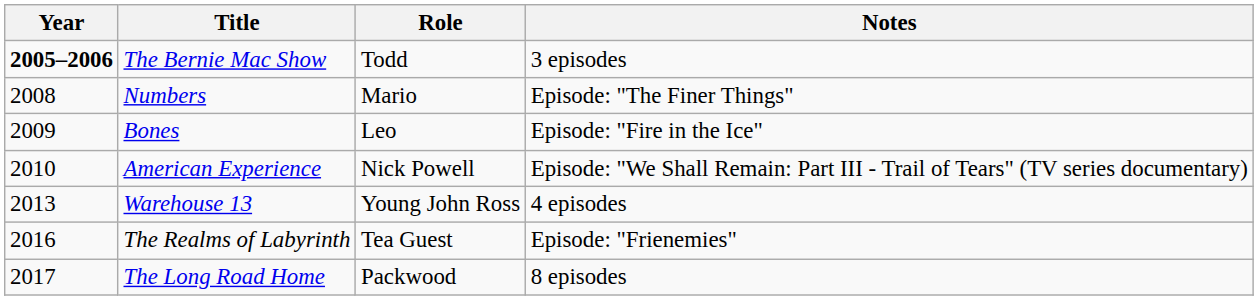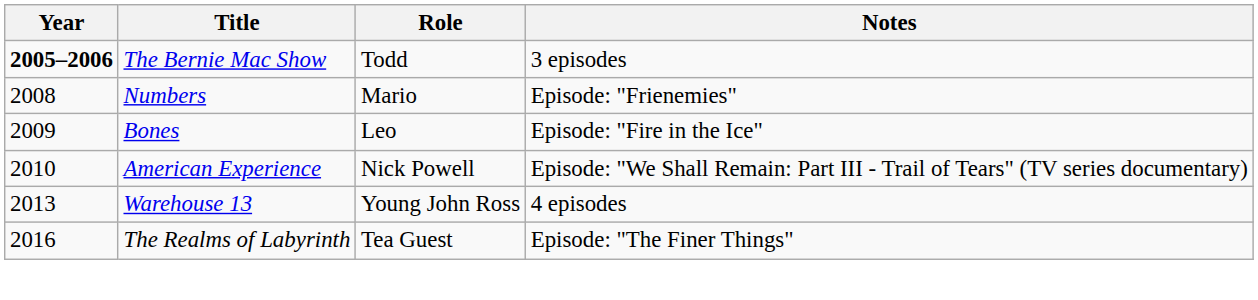 <table class="wikitable">
 <tr>
 <th>Year</th>
 <th>Title</th>
 <th>Role</th>
 <th>Notes</th>
 </tr>
 <tr>
 <td><strong>2005–2006</strong></td>
 <td><em><a href='#'>The Bernie Mac Show</a></em></td>
 <td>Todd</td>
 <td>3 episodes</td>
 </tr>
 <tr>
 <td>2008</td>
 <td><em><a href='#'>Numbers</a></em></td>
 <td>Mario</td>
-<td>Episode: "The Finer Things"</td>
+<td>Episode: "Frienemies"</td>
 </tr>
 <tr>
 <td>2009</td>
 <td><em><a href='#'>Bones</a></em></td>
 <td>Leo</td>
 <td>Episode: "Fire in the Ice"</td>
 </tr>
 <tr>
 <td>2010</td>
 <td><em><a href='#'>American Experience</a></em></td>
 <td>Nick Powell</td>
 <td>Episode: "We Shall Remain: Part III - Trail of Tears" (TV series documentary)</td>
 </tr>
 <tr>
 <td>2013</td>
 <td><em><a href='#'>Warehouse 13</a></em></td>
 <td>Young John Ross</td>
 <td>4 episodes</td>
 </tr>
 <tr>
 <td>2016</td>
 <td><em>The Realms of Labyrinth</em></td>
 <td>Tea Guest</td>
-<td>Episode: "Frienemies"</td>
-</tr>
-<tr>
-<td>2017</td>
-<td><em><a href='#'>The Long Road Home</a></em></td>
-<td>Packwood</td>
-<td>8 episodes</td>
+<td>Episode: "The Finer Things"</td>
 </tr>
 </table>
